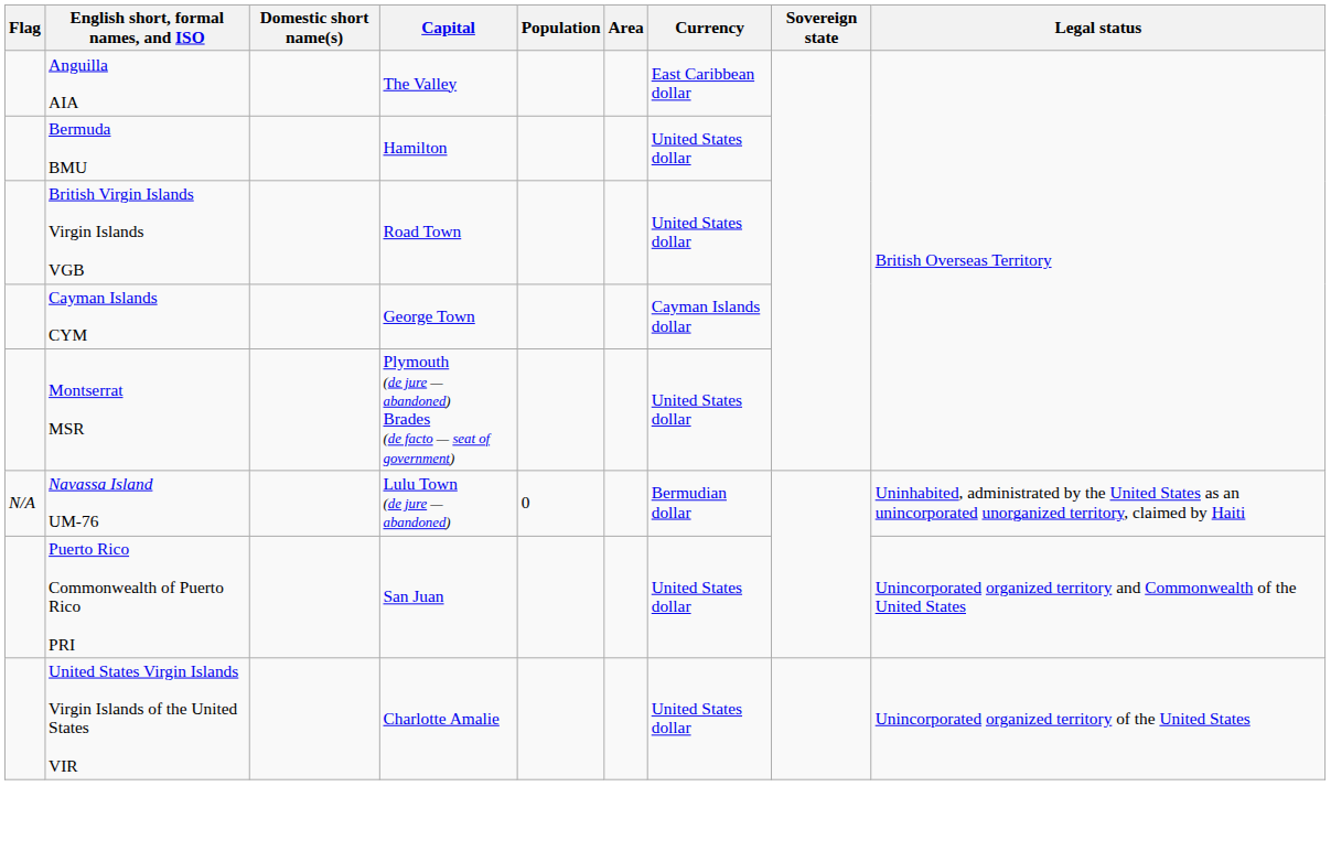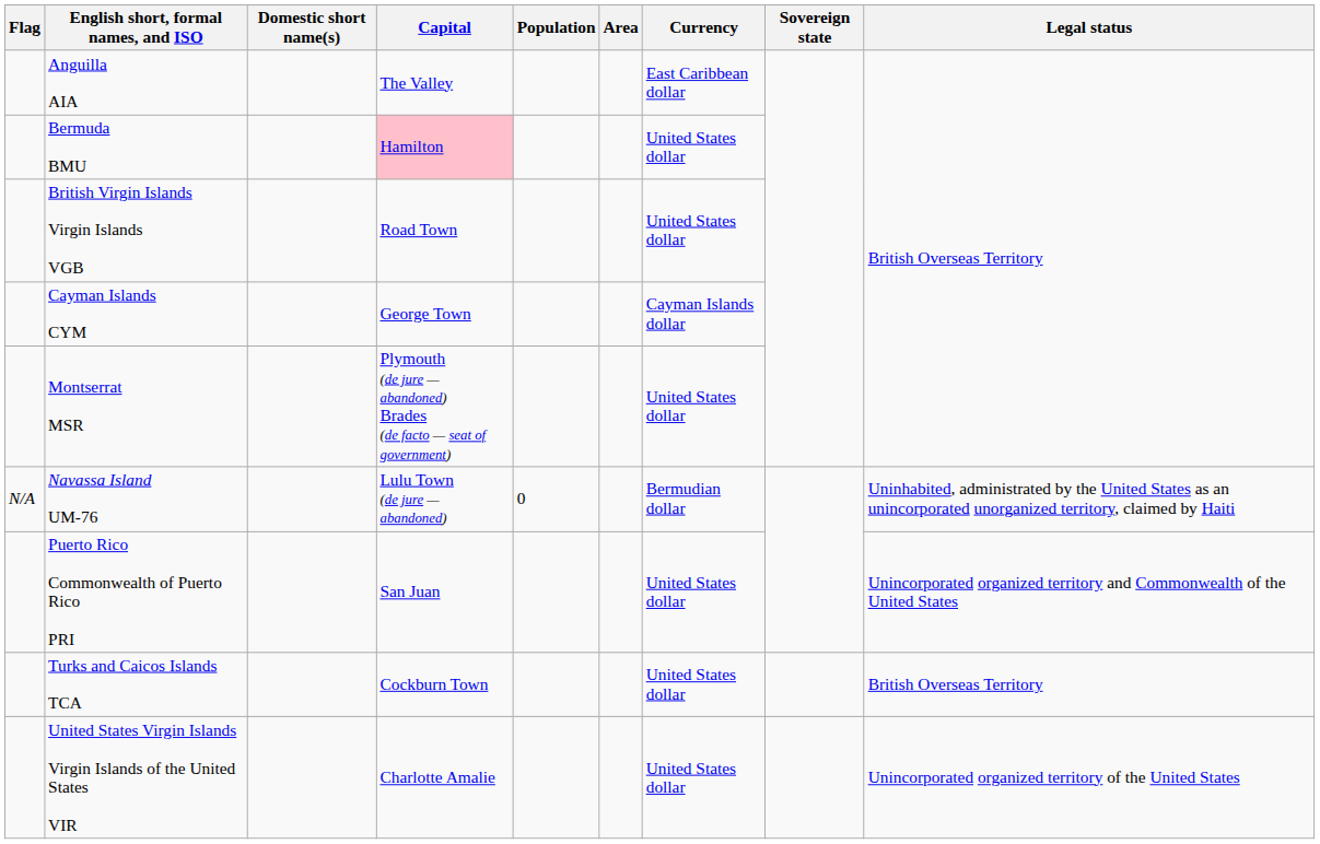 <table class="wikitable sortable">
 <tr>
 <th class="unsortable">Flag</th>
 <th>English short, formal names, and <a href='#'>ISO</a></th>
 <th>Domestic short name(s)</th>
 <th><a href='#'>Capital</a></th>
 <th>Population </th>
 <th>Area</th>
 <th>Currency</th>
 <th>Sovereign state</th>
 <th>Legal status</th>
 </tr>
 <tr>
 <td></td>
 <td><a href='#'>Anguilla</a><br><br>AIA</td>
 <td></td>
 <td><a href='#'>The Valley</a></td>
 <td></td>
 <td></td>
 <td><a href='#'>East Caribbean dollar</a></td>
 <td rowspan="5"></td>
 <td rowspan="5"><a href='#'>British Overseas Territory</a></td>
 </tr>
 <tr>
 <td></td>
 <td><a href='#'>Bermuda</a><br><br>BMU</td>
 <td><br><br></td>
-<td><a href='#'>Hamilton</a></td>
+<td style="background: pink;"><a href='#'>Hamilton</a></td>
 <td></td>
 <td></td>
 <td><a href='#'>United States dollar</a></td>
 </tr>
 <tr>
 <td></td>
 <td><a href='#'>British Virgin Islands</a><br><br>Virgin Islands<br><br>VGB</td>
 <td></td>
 <td><a href='#'>Road Town</a></td>
 <td></td>
 <td></td>
 <td><a href='#'>United States dollar</a></td>
 </tr>
 <tr>
 <td></td>
 <td><a href='#'>Cayman Islands</a><br><br>CYM</td>
 <td></td>
 <td><a href='#'>George Town</a></td>
 <td></td>
 <td></td>
 <td><a href='#'>Cayman Islands dollar</a></td>
 </tr>
 <tr>
 <td></td>
 <td><a href='#'>Montserrat</a><br><br>MSR</td>
 <td></td>
 <td><a href='#'>Plymouth</a><br><small><em>(<a href='#'>de jure</a> — <a href='#'>abandoned</a>)</em></small><br><a href='#'>Brades</a><br><small><em>(<a href='#'>de facto</a> — <a href='#'>seat of government</a>)</em></small></td>
 <td></td>
 <td></td>
 <td><a href='#'>United States dollar</a></td>
 </tr>
 <tr>
 <td><em>N/A</em></td>
 <td><em><a href='#'>Navassa Island</a></em><br><br>UM-76</td>
 <td></td>
 <td><a href='#'>Lulu Town</a><br><small><em>(<a href='#'>de jure</a> — <a href='#'>abandoned</a>)</em></small></td>
 <td>0</td>
 <td></td>
 <td><a href='#'>Bermudian dollar</a></td>
 <td rowspan="2"></td>
 <td><a href='#'>Uninhabited</a>, administrated by the <a href='#'>United States</a> as an <a href='#'>unincorporated</a> <a href='#'>unorganized territory</a>, claimed by <a href='#'>Haiti</a></td>
 </tr>
 <tr>
 <td></td>
 <td><a href='#'>Puerto Rico</a><br><br>Commonwealth of Puerto Rico<br><br>PRI</td>
 <td><br><br></td>
 <td><a href='#'>San Juan</a></td>
 <td></td>
 <td></td>
 <td><a href='#'>United States dollar</a></td>
 <td><a href='#'>Unincorporated</a> <a href='#'>organized territory</a> and <a href='#'>Commonwealth</a> of the <a href='#'>United States</a></td>
 </tr>
 <tr>
 <td></td>
+<td><a href='#'>Turks and Caicos Islands</a><br><br>TCA</td>
+<td></td>
+<td><a href='#'>Cockburn Town</a></td>
+<td></td>
+<td></td>
+<td><a href='#'>United States dollar</a></td>
+<td></td>
+<td><a href='#'>British Overseas Territory</a></td>
+</tr>
+<tr>
+<td></td>
 <td><a href='#'>United States Virgin Islands</a><br><br>Virgin Islands of the United States<br><br>VIR</td>
 <td></td>
 <td><a href='#'>Charlotte Amalie</a></td>
 <td></td>
 <td></td>
 <td><a href='#'>United States dollar</a></td>
 <td></td>
 <td><a href='#'>Unincorporated</a> <a href='#'>organized territory</a> of the <a href='#'>United States</a></td>
 </tr>
 </table>
